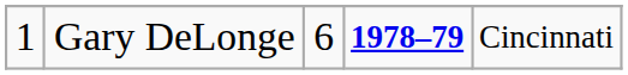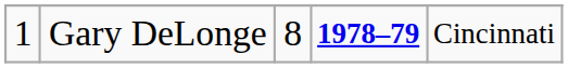 <table class="wikitable">
 <tr>
 </tr>
 <tr>
 <td>1</td>
 <td>Gary DeLonge</td>
-<td>6</td>
+<td>8</td>
 <td style="font-size:80%;"><strong><a href='#'>1978–79</a></strong></td>
 <td style="font-size:80%;">Cincinnati</td>
 </tr>
 </table>
